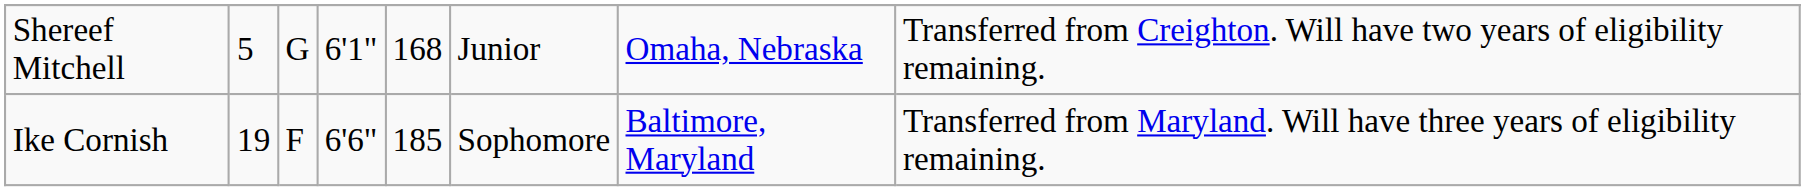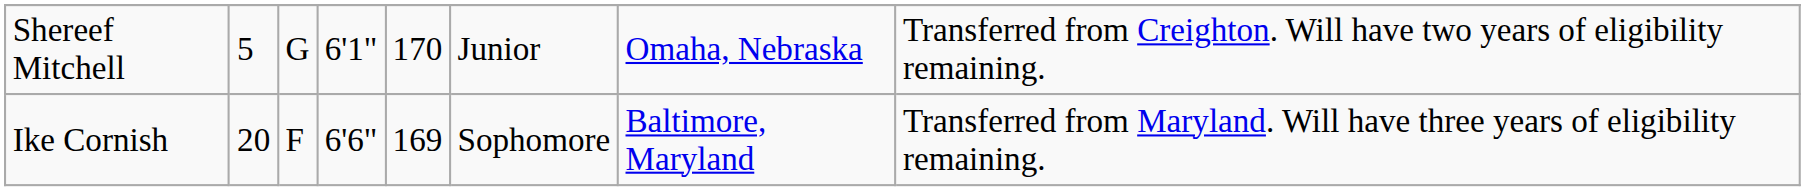 <table class="wikitable sortable" border="1">
 <tr align=center>
 </tr>
 <tr>
 <td>Shereef Mitchell</td>
 <td>5</td>
 <td>G</td>
 <td>6'1"</td>
-<td>168</td>
+<td>170</td>
 <td>Junior</td>
 <td><a href='#'>Omaha, Nebraska</a></td>
 <td>Transferred from <a href='#'>Creighton</a>. Will have two years of eligibility remaining.</td>
 </tr>
 <tr>
 <td>Ike Cornish</td>
-<td>19</td>
+<td>20</td>
 <td>F</td>
 <td>6'6"</td>
-<td>185</td>
+<td>169</td>
 <td>Sophomore</td>
 <td><a href='#'>Baltimore, Maryland</a></td>
 <td>Transferred from <a href='#'>Maryland</a>. Will have three years of eligibility remaining.</td>
 </tr>
 </table>
